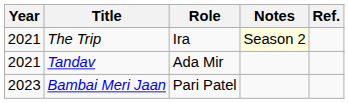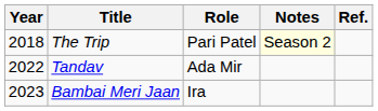 <table class="wikitable sortable">
 <tr>
 <th>Year</th>
 <th>Title</th>
 <th>Role</th>
 <th class="unsortable">Notes</th>
 <th class="unsortable">Ref.</th>
 </tr>
 <tr>
-<td>2021</td>
+<td>2018</td>
 <td><em>The Trip</em></td>
-<td>Ira</td>
+<td>Pari Patel</td>
 <td style="background: lightyellow;">Season 2</td>
 <td></td>
 </tr>
 <tr>
-<td>2021</td>
+<td>2022</td>
 <td><em><a href='#'>Tandav</a></em></td>
 <td>Ada Mir</td>
 <td></td>
 <td></td>
 </tr>
 <tr>
 <td>2023</td>
 <td><em><a href='#'>Bambai Meri Jaan</a></em></td>
-<td>Pari Patel</td>
+<td>Ira</td>
 <td></td>
 <td></td>
 </tr>
 </table>
